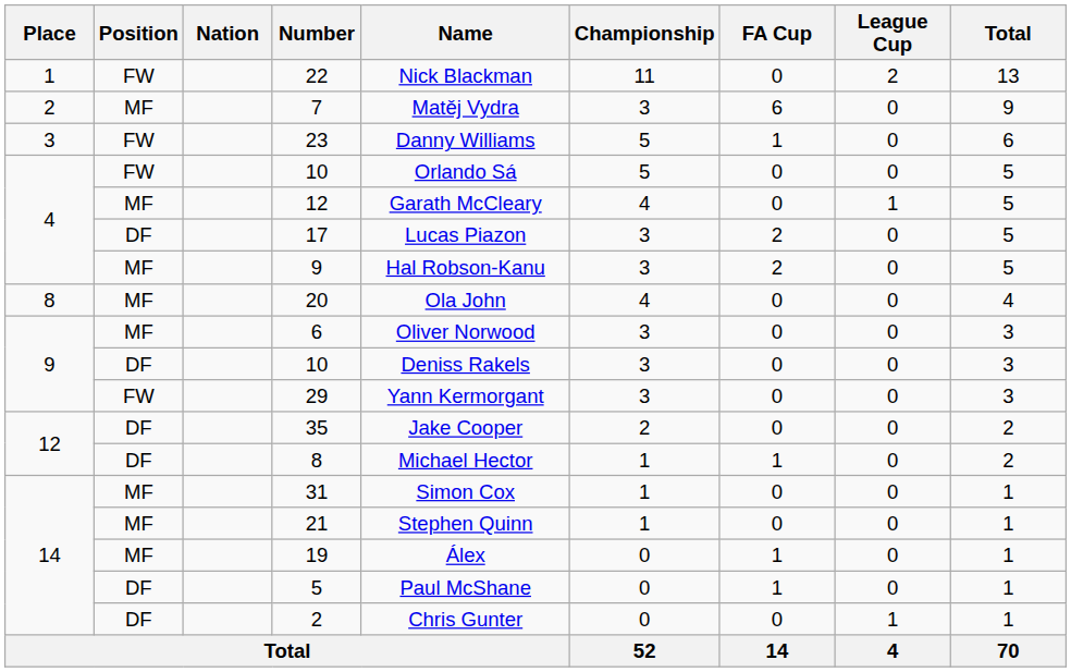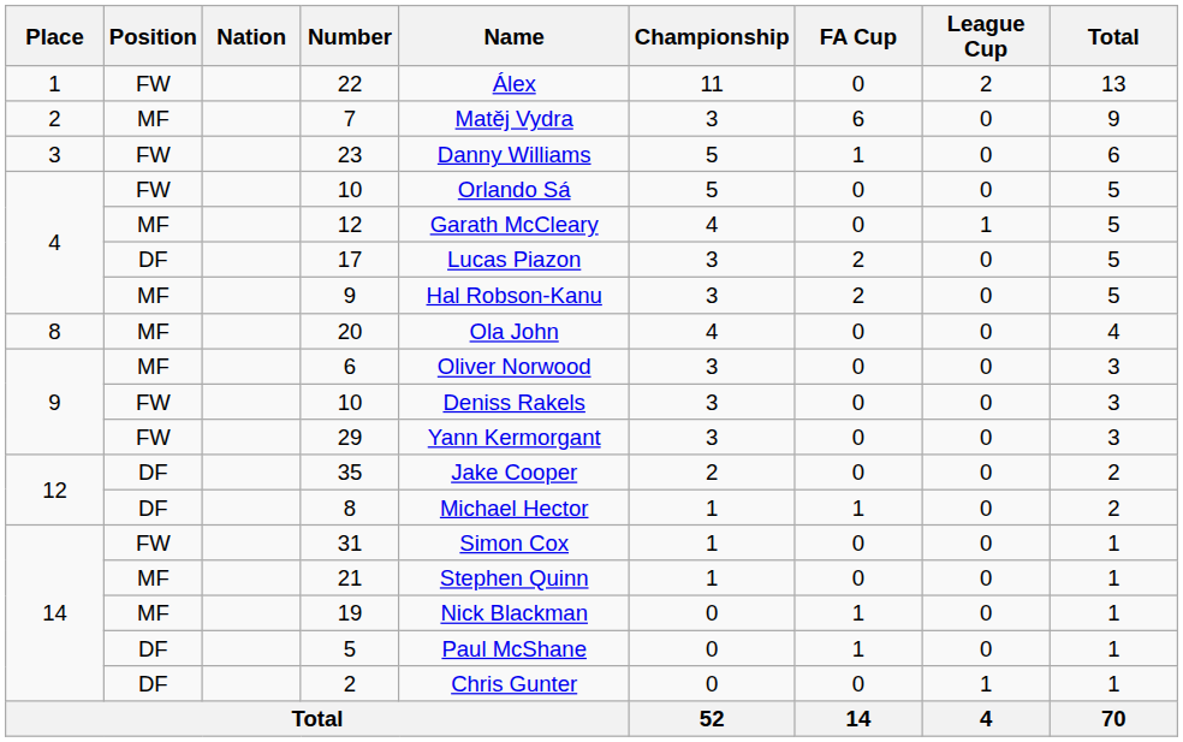 <table class="wikitable" style="font-size: 95%; text-align: center">
 <tr>
 <th width=60>Place</th>
 <th width=60>Position</th>
 <th width=60>Nation</th>
 <th width=60>Number</th>
 <th width=150>Name</th>
 <th width=80>Championship</th>
 <th width=80>FA Cup</th>
 <th width=80>League Cup</th>
 <th width=80>Total</th>
 </tr>
 <tr>
 <td>1</td>
 <td>FW</td>
 <td></td>
 <td>22</td>
-<td><a href='#'>Nick Blackman</a></td>
+<td><a href='#'>Álex</a></td>
 <td>11</td>
 <td>0</td>
 <td>2</td>
 <td>13</td>
 </tr>
 <tr>
 <td>2</td>
 <td>MF</td>
 <td></td>
 <td>7</td>
 <td><a href='#'>Matěj Vydra</a></td>
 <td>3</td>
 <td>6</td>
 <td>0</td>
 <td>9</td>
 </tr>
 <tr>
 <td>3</td>
 <td>FW</td>
 <td></td>
 <td>23</td>
 <td><a href='#'>Danny Williams</a></td>
 <td>5</td>
 <td>1</td>
 <td>0</td>
 <td>6</td>
 </tr>
 <tr>
 <td rowspan="4">4</td>
 <td>FW</td>
 <td></td>
 <td>10</td>
 <td><a href='#'>Orlando Sá</a></td>
 <td>5</td>
 <td>0</td>
 <td>0</td>
 <td>5</td>
 </tr>
 <tr>
 <td>MF</td>
 <td></td>
 <td>12</td>
 <td><a href='#'>Garath McCleary</a></td>
 <td>4</td>
 <td>0</td>
 <td>1</td>
 <td>5</td>
 </tr>
 <tr>
 <td>DF</td>
 <td></td>
 <td>17</td>
 <td><a href='#'>Lucas Piazon</a></td>
 <td>3</td>
 <td>2</td>
 <td>0</td>
 <td>5</td>
 </tr>
 <tr>
 <td>MF</td>
 <td></td>
 <td>9</td>
 <td><a href='#'>Hal Robson-Kanu</a></td>
 <td>3</td>
 <td>2</td>
 <td>0</td>
 <td>5</td>
 </tr>
 <tr>
 <td>8</td>
 <td>MF</td>
 <td></td>
 <td>20</td>
 <td><a href='#'>Ola John</a></td>
 <td>4</td>
 <td>0</td>
 <td>0</td>
 <td>4</td>
 </tr>
 <tr>
 <td rowspan="3">9</td>
 <td>MF</td>
 <td></td>
 <td>6</td>
 <td><a href='#'>Oliver Norwood</a></td>
 <td>3</td>
 <td>0</td>
 <td>0</td>
 <td>3</td>
 </tr>
 <tr>
-<td>DF</td>
+<td>FW</td>
 <td></td>
 <td>10</td>
 <td><a href='#'>Deniss Rakels</a></td>
 <td>3</td>
 <td>0</td>
 <td>0</td>
 <td>3</td>
 </tr>
 <tr>
 <td>FW</td>
 <td></td>
 <td>29</td>
 <td><a href='#'>Yann Kermorgant</a></td>
 <td>3</td>
 <td>0</td>
 <td>0</td>
 <td>3</td>
 </tr>
 <tr>
 <td rowspan="2">12</td>
 <td>DF</td>
 <td></td>
 <td>35</td>
 <td><a href='#'>Jake Cooper</a></td>
 <td>2</td>
 <td>0</td>
 <td>0</td>
 <td>2</td>
 </tr>
 <tr>
 <td>DF</td>
 <td></td>
 <td>8</td>
 <td><a href='#'>Michael Hector</a></td>
 <td>1</td>
 <td>1</td>
 <td>0</td>
 <td>2</td>
 </tr>
 <tr>
 <td rowspan="5">14</td>
-<td>MF</td>
+<td>FW</td>
 <td></td>
 <td>31</td>
 <td><a href='#'>Simon Cox</a></td>
 <td>1</td>
 <td>0</td>
 <td>0</td>
 <td>1</td>
 </tr>
 <tr>
 <td>MF</td>
 <td></td>
 <td>21</td>
 <td><a href='#'>Stephen Quinn</a></td>
 <td>1</td>
 <td>0</td>
 <td>0</td>
 <td>1</td>
 </tr>
 <tr>
 <td>MF</td>
 <td></td>
 <td>19</td>
-<td><a href='#'>Álex</a></td>
+<td><a href='#'>Nick Blackman</a></td>
 <td>0</td>
 <td>1</td>
 <td>0</td>
 <td>1</td>
 </tr>
 <tr>
 <td>DF</td>
 <td></td>
 <td>5</td>
 <td><a href='#'>Paul McShane</a></td>
 <td>0</td>
 <td>1</td>
 <td>0</td>
 <td>1</td>
 </tr>
 <tr>
 <td>DF</td>
 <td></td>
 <td>2</td>
 <td><a href='#'>Chris Gunter</a></td>
 <td>0</td>
 <td>0</td>
 <td>1</td>
 <td>1</td>
 </tr>
 <tr>
 <th colspan=5>Total</th>
 <th>52</th>
 <th>14</th>
 <th>4</th>
 <th>70</th>
 </tr>
 </table>
